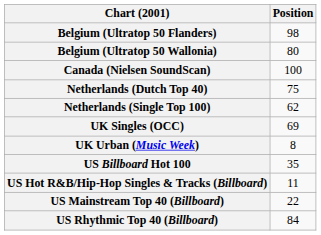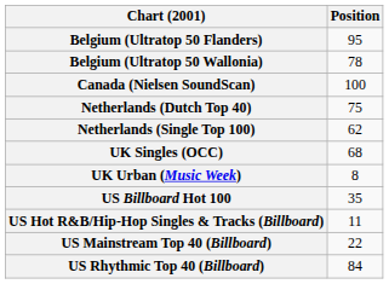 <table class="wikitable sortable plainrowheaders" style="text-align:center">
 <tr>
 <th scope="col">Chart (2001)</th>
 <th scope="col">Position</th>
 </tr>
 <tr>
 <th scope="row">Belgium (Ultratop 50 Flanders)</th>
-<td>98</td>
+<td>95</td>
 </tr>
 <tr>
 <th scope="row">Belgium (Ultratop 50 Wallonia)</th>
-<td>80</td>
+<td>78</td>
 </tr>
 <tr>
 <th scope="row">Canada (Nielsen SoundScan)</th>
 <td>100</td>
 </tr>
 <tr>
 <th scope="row">Netherlands (Dutch Top 40)</th>
 <td>75</td>
 </tr>
 <tr>
 <th scope="row">Netherlands (Single Top 100)</th>
 <td>62</td>
 </tr>
 <tr>
 <th scope="row">UK Singles (OCC)</th>
-<td>69</td>
+<td>68</td>
 </tr>
 <tr>
 <th scope="row">UK Urban (<em><a href='#'>Music Week</a></em>)</th>
 <td>8</td>
 </tr>
 <tr>
 <th scope="row">US <em>Billboard</em> Hot 100</th>
 <td>35</td>
 </tr>
 <tr>
 <th scope="row">US Hot R&B/Hip-Hop Singles & Tracks (<em>Billboard</em>)</th>
 <td>11</td>
 </tr>
 <tr>
 <th scope="row">US Mainstream Top 40 (<em>Billboard</em>)</th>
 <td>22</td>
 </tr>
 <tr>
 <th scope="row">US Rhythmic Top 40 (<em>Billboard</em>)</th>
 <td>84</td>
 </tr>
 </table>
